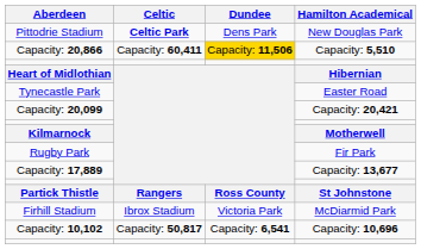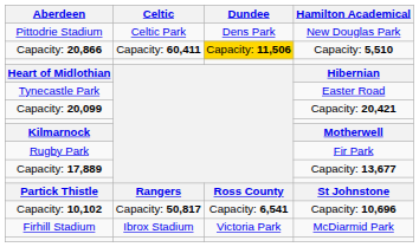 <table class="wikitable" style="text-align:center">
 <tr>
 <th><a href='#'>Aberdeen</a></th>
 <th><a href='#'>Celtic</a></th>
 <th><a href='#'>Dundee</a></th>
 <th><a href='#'>Hamilton Academical</a></th>
 </tr>
 <tr>
 <td><a href='#'>Pittodrie Stadium</a></td>
-<td><strong><a href='#'>Celtic Park</a></strong></td>
+<td><a href='#'>Celtic Park</a></td>
 <td><a href='#'>Dens Park</a></td>
 <td><a href='#'>New Douglas Park</a></td>
 </tr>
 <tr>
 <td>Capacity: <strong>20,866</strong></td>
 <td>Capacity: <strong>60,411</strong></td>
 <td style="background: gold;">Capacity: <strong>11,506</strong></td>
 <td>Capacity: <strong>5,510</strong></td>
 </tr>
 <tr>
 <td></td>
 <td></td>
 <td></td>
 <td></td>
 </tr>
 <tr>
 <th><a href='#'>Heart of Midlothian</a></th>
 <th rowspan="8" colspan="2"></th>
 <th><a href='#'>Hibernian</a></th>
 </tr>
 <tr>
 <td><a href='#'>Tynecastle Park</a></td>
 <td><a href='#'>Easter Road</a></td>
 </tr>
 <tr>
 <td>Capacity: <strong>20,099</strong></td>
 <td>Capacity: <strong>20,421</strong></td>
 </tr>
 <tr>
 <td></td>
 <td></td>
 </tr>
 <tr>
 <th><a href='#'>Kilmarnock</a></th>
 <th><a href='#'>Motherwell</a></th>
 </tr>
 <tr>
 <td><a href='#'>Rugby Park</a></td>
 <td><a href='#'>Fir Park</a></td>
 </tr>
 <tr>
 <td>Capacity: <strong>17,889</strong></td>
 <td>Capacity: <strong>13,677</strong></td>
 </tr>
 <tr>
 <td></td>
 <td></td>
 </tr>
 <tr>
 <th><a href='#'>Partick Thistle</a></th>
 <th><a href='#'>Rangers</a></th>
 <th><a href='#'>Ross County</a></th>
 <th><a href='#'>St Johnstone</a></th>
 </tr>
 <tr>
+<td>Capacity: <strong>10,102</strong></td>
+<td>Capacity: <strong>50,817</strong></td>
+<td>Capacity: <strong>6,541</strong></td>
+<td>Capacity: <strong>10,696</strong></td>
+</tr>
+<tr>
 <td><a href='#'>Firhill Stadium</a></td>
 <td><a href='#'>Ibrox Stadium</a></td>
 <td><a href='#'>Victoria Park</a></td>
 <td><a href='#'>McDiarmid Park</a></td>
-</tr>
-<tr>
-<td>Capacity: <strong>10,102</strong></td>
-<td>Capacity: <strong>50,817</strong></td>
-<td>Capacity: <strong>6,541</strong></td>
-<td>Capacity: <strong>10,696</strong></td>
 </tr>
 <tr>
 <td></td>
 <td></td>
 <td></td>
 <td></td>
 </tr>
 </table>
